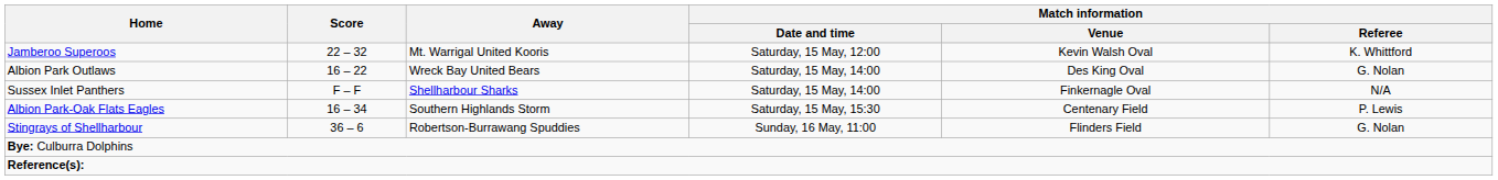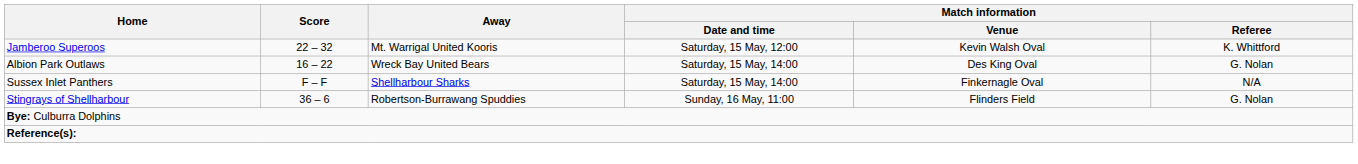 <table class="wikitable" width="100% text-align:center;">
 <tr>
 <th rowspan="2" width="19%">Home</th>
 <th rowspan="2" width="8%">Score</th>
 <th rowspan="2" width="19%">Away</th>
 <th colspan="3">Match information</th>
 </tr>
 <tr bgcolor="#CCCCCC">
 <th width="17%">Date and time</th>
 <th width="22%">Venue</th>
 <th>Referee</th>
 </tr>
 <tr>
 <td> <a href='#'>Jamberoo Superoos</a></td>
 <td style="text-align:center;">22 – 32</td>
 <td> Mt. Warrigal United Kooris</td>
 <td style="text-align:center;">Saturday, 15 May, 12:00</td>
 <td style="text-align:center;">Kevin Walsh Oval</td>
 <td style="text-align:center;">K. Whittford</td>
 </tr>
 <tr>
 <td> Albion Park Outlaws</td>
 <td style="text-align:center;">16 – 22</td>
 <td> Wreck Bay United Bears</td>
 <td style="text-align:center;">Saturday, 15 May, 14:00</td>
 <td style="text-align:center;">Des King Oval</td>
 <td style="text-align:center;">G. Nolan</td>
 </tr>
 <tr>
 <td> Sussex Inlet Panthers</td>
 <td style="text-align:center;">F – F</td>
 <td> <a href='#'>Shellharbour Sharks</a></td>
 <td style="text-align:center;">Saturday, 15 May, 14:00</td>
 <td style="text-align:center;">Finkernagle Oval</td>
 <td style="text-align:center;">N/A</td>
 </tr>
 <tr>
-<td> <a href='#'>Albion Park-Oak Flats Eagles</a></td>
-<td style="text-align:center;">16 – 34</td>
-<td> Southern Highlands Storm</td>
-<td style="text-align:center;">Saturday, 15 May, 15:30</td>
-<td style="text-align:center;">Centenary Field</td>
-<td style="text-align:center;">P. Lewis</td>
-</tr>
-<tr>
 <td> <a href='#'>Stingrays of Shellharbour</a></td>
 <td style="text-align:center;">36 – 6</td>
 <td> Robertson-Burrawang Spuddies</td>
 <td style="text-align:center;">Sunday, 16 May, 11:00</td>
 <td style="text-align:center;">Flinders Field</td>
 <td style="text-align:center;">G. Nolan</td>
 </tr>
 <tr>
 <td colspan="6" align="centre"><strong>Bye:</strong>  Culburra Dolphins</td>
 </tr>
 <tr>
 <td colspan="6"><strong>Reference(s):</strong> </td>
 </tr>
 </table>
